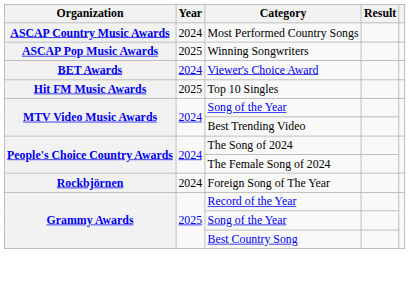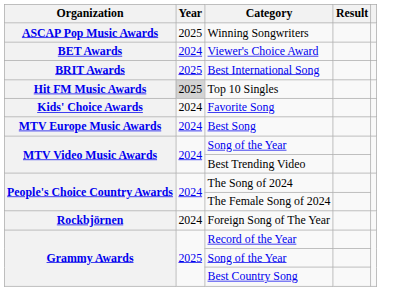 <table class="wikitable sortable plainrowheaders" style="border:none; margin:0;">
 <tr>
 <th scope="col">Organization</th>
 <th scope="col">Year</th>
 <th scope="col">Category</th>
 <th scope="col">Result</th>
 <th class="unsortable" scope="col"></th>
-</tr>
-<tr>
-<th scope="row"><a href='#'>ASCAP Country Music Awards</a></th>
-<td>2024</td>
-<td>Most Performed Country Songs</td>
-<td></td>
-<td align="center"></td>
 </tr>
 <tr>
 <th scope="row"><a href='#'>ASCAP Pop Music Awards</a></th>
 <td>2025</td>
 <td>Winning Songwriters</td>
 <td></td>
 <td align="center"></td>
 </tr>
 <tr>
 <th scope="row"><a href='#'>BET Awards</a></th>
 <td><a href='#'>2024</a></td>
 <td><a href='#'>Viewer's Choice Award</a></td>
 <td></td>
 <td align="center"></td>
 </tr>
 <tr>
+<th scope="row"><a href='#'>BRIT Awards</a></th>
+<td><a href='#'>2025</a></td>
+<td><a href='#'>Best International Song</a></td>
+<td></td>
+<td align="center"></td>
+</tr>
+<tr>
 <th scope="row"><a href='#'>Hit FM Music Awards</a></th>
-<td>2025</td>
+<td style="background: lightgrey;">2025</td>
 <td>Top 10 Singles</td>
+<td></td>
+<td align="center"></td>
+</tr>
+<tr>
+<th scope="row"><a href='#'>Kids' Choice Awards</a></th>
+<td>2024</td>
+<td><a href='#'>Favorite Song</a></td>
+<td></td>
+<td align="center"></td>
+</tr>
+<tr>
+<th scope="row"><a href='#'>MTV Europe Music Awards</a></th>
+<td><a href='#'>2024</a></td>
+<td><a href='#'>Best Song</a></td>
 <td></td>
 <td align="center"></td>
 </tr>
 <tr>
 <th rowspan="2" scope="row"><a href='#'>MTV Video Music Awards</a></th>
 <td rowspan="2"><a href='#'>2024</a></td>
 <td><a href='#'>Song of the Year</a></td>
 <td></td>
 <td align="center" rowspan="2"></td>
 </tr>
 <tr>
 <td>Best Trending Video</td>
 <td></td>
 </tr>
 <tr>
 <th rowspan="2" scope="row"><a href='#'>People's Choice Country Awards</a></th>
 <td rowspan="2"><a href='#'>2024</a></td>
 <td>The Song of 2024</td>
 <td></td>
 <td align="center" rowspan="2"></td>
 </tr>
 <tr>
 <td>The Female Song of 2024</td>
 <td></td>
 </tr>
 <tr>
 <th scope="row"><a href='#'>Rockbjörnen</a></th>
 <td>2024</td>
 <td>Foreign Song of The Year</td>
 <td></td>
 <td align="center"></td>
 </tr>
 <tr>
 <th rowspan="3" scope="row"><a href='#'>Grammy Awards</a></th>
 <td rowspan="3"><a href='#'>2025</a></td>
 <td><a href='#'>Record of the Year</a></td>
 <td></td>
 <td align="center" rowspan="3"></td>
 </tr>
 <tr>
 <td><a href='#'>Song of the Year</a></td>
 <td></td>
 </tr>
 <tr>
 <td><a href='#'>Best Country Song</a></td>
 <td></td>
 </tr>
 </table>
